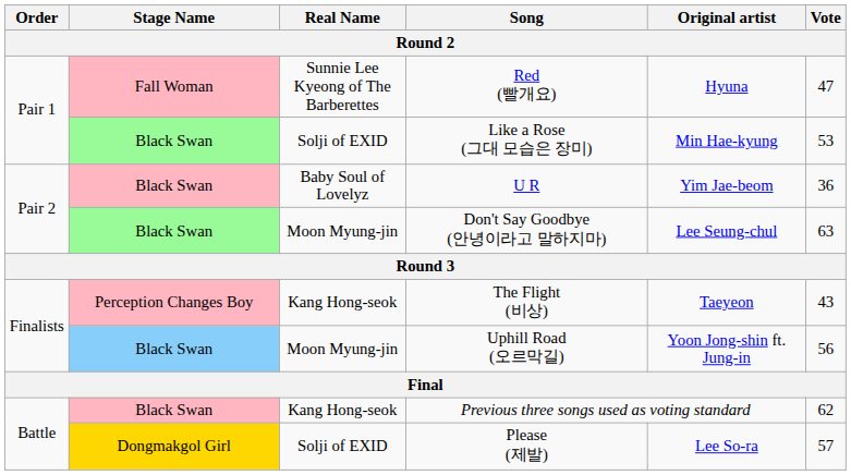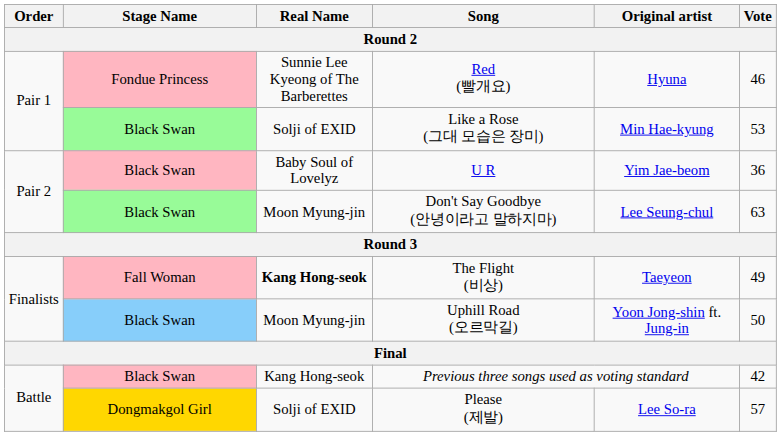 <table class="wikitable" style="text-align:center; width:95%;">
 <tr>
 <th style="width:1%;">Order</th>
 <th style="width:20%;">Stage Name</th>
 <th style="width:12%;">Real Name</th>
 <th style="width:23%;">Song</th>
 <th style="width:15%;">Original artist</th>
 <th style="width:1%;">Vote</th>
 </tr>
 <tr>
 <th colspan=6>Round 2</th>
 </tr>
 <tr>
 <td rowspan=2>Pair 1</td>
-<td bgcolor="lightpink">Fall Woman</td>
+<td bgcolor="lightpink">Fondue Princess</td>
 <td>Sunnie Lee Kyeong of The Barberettes</td>
 <td><a href='#'>Red</a><br>(빨개요)</td>
 <td><a href='#'>Hyuna</a></td>
-<td>47</td>
+<td>46</td>
 </tr>
 <tr>
 <td bgcolor="palegreen">Black Swan</td>
 <td>Solji of EXID</td>
 <td>Like a Rose<br>(그대 모습은 장미)</td>
 <td><a href='#'>Min Hae-kyung</a></td>
 <td>53</td>
 </tr>
 <tr>
 <td rowspan=2>Pair 2</td>
 <td bgcolor="lightpink">Black Swan</td>
 <td>Baby Soul of Lovelyz</td>
 <td><a href='#'>U R</a></td>
 <td><a href='#'>Yim Jae-beom</a></td>
 <td>36</td>
 </tr>
 <tr>
 <td bgcolor="palegreen">Black Swan</td>
 <td>Moon Myung-jin</td>
 <td>Don't Say Goodbye<br>(안녕이라고 말하지마)</td>
 <td><a href='#'>Lee Seung-chul</a></td>
 <td>63</td>
 </tr>
 <tr>
 <th colspan=6>Round 3</th>
 </tr>
 <tr>
 <td rowspan=2>Finalists</td>
-<td bgcolor="lightpink">Perception Changes Boy</td>
-<td>Kang Hong-seok</td>
+<td bgcolor="lightpink">Fall Woman</td>
+<td><strong>Kang Hong-seok</strong></td>
 <td>The Flight<br>(비상)</td>
 <td><a href='#'>Taeyeon</a></td>
-<td>43</td>
+<td>49</td>
 </tr>
 <tr>
 <td bgcolor="lightskyblue">Black Swan</td>
 <td>Moon Myung-jin</td>
 <td>Uphill Road<br>(오르막길)</td>
 <td><a href='#'>Yoon Jong-shin</a> ft. <a href='#'>Jung-in</a></td>
-<td>56</td>
+<td>50</td>
 </tr>
 <tr>
 <th colspan=6>Final</th>
 </tr>
 <tr>
 <td rowspan=2>Battle</td>
 <td bgcolor="lightpink">Black Swan</td>
 <td>Kang Hong-seok</td>
 <td colspan=2><em>Previous three songs used as voting standard</em></td>
-<td>62</td>
+<td>42</td>
 </tr>
 <tr>
 <td bgcolor="gold">Dongmakgol Girl</td>
 <td>Solji of EXID</td>
 <td>Please<br>(제발)</td>
 <td><a href='#'>Lee So-ra</a></td>
 <td>57</td>
 </tr>
 </table>
